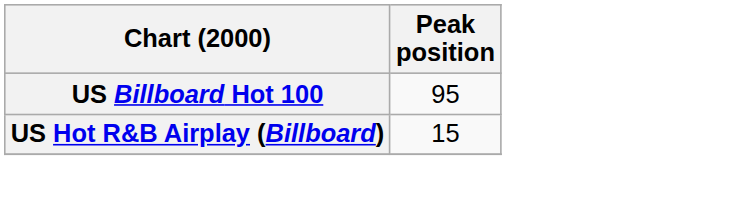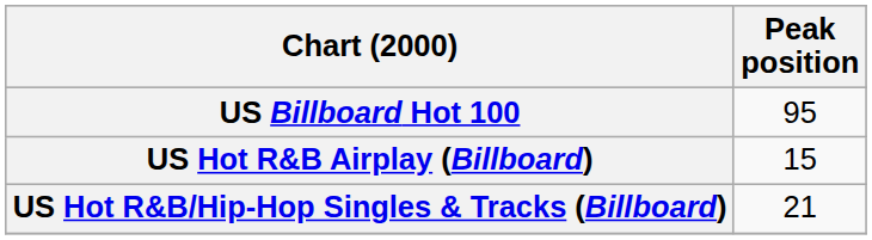 <table class="wikitable plainrowheaders">
 <tr>
 <th>Chart (2000)</th>
 <th>Peak<br>position</th>
 </tr>
 <tr>
 <th scope="row">US <a href='#'><em>Billboard</em> Hot 100</a></th>
 <td align="center">95</td>
 </tr>
 <tr>
 <th scope="row">US <a href='#'>Hot R&B Airplay</a> (<em><a href='#'>Billboard</a></em>)</th>
 <td align="center">15</td>
 </tr>
 <tr>
+<th scope="row">US <a href='#'>Hot R&B/Hip-Hop Singles & Tracks</a> (<em><a href='#'>Billboard</a></em>)</th>
+<td align="center">21</td>
+</tr>
+<tr>
 </tr>
 </table>
